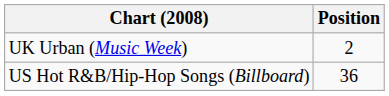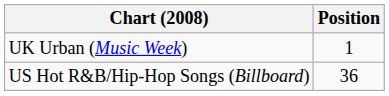 <table class="wikitable">
 <tr>
 <th>Chart (2008)</th>
 <th>Position</th>
 </tr>
 <tr>
 <td>UK Urban (<em><a href='#'>Music Week</a></em>)</td>
-<td align="center">2</td>
+<td align="center">1</td>
 </tr>
 <tr>
 <td>US Hot R&B/Hip-Hop Songs (<em>Billboard</em>)</td>
 <td style="text-align:center;">36</td>
 </tr>
 </table>
